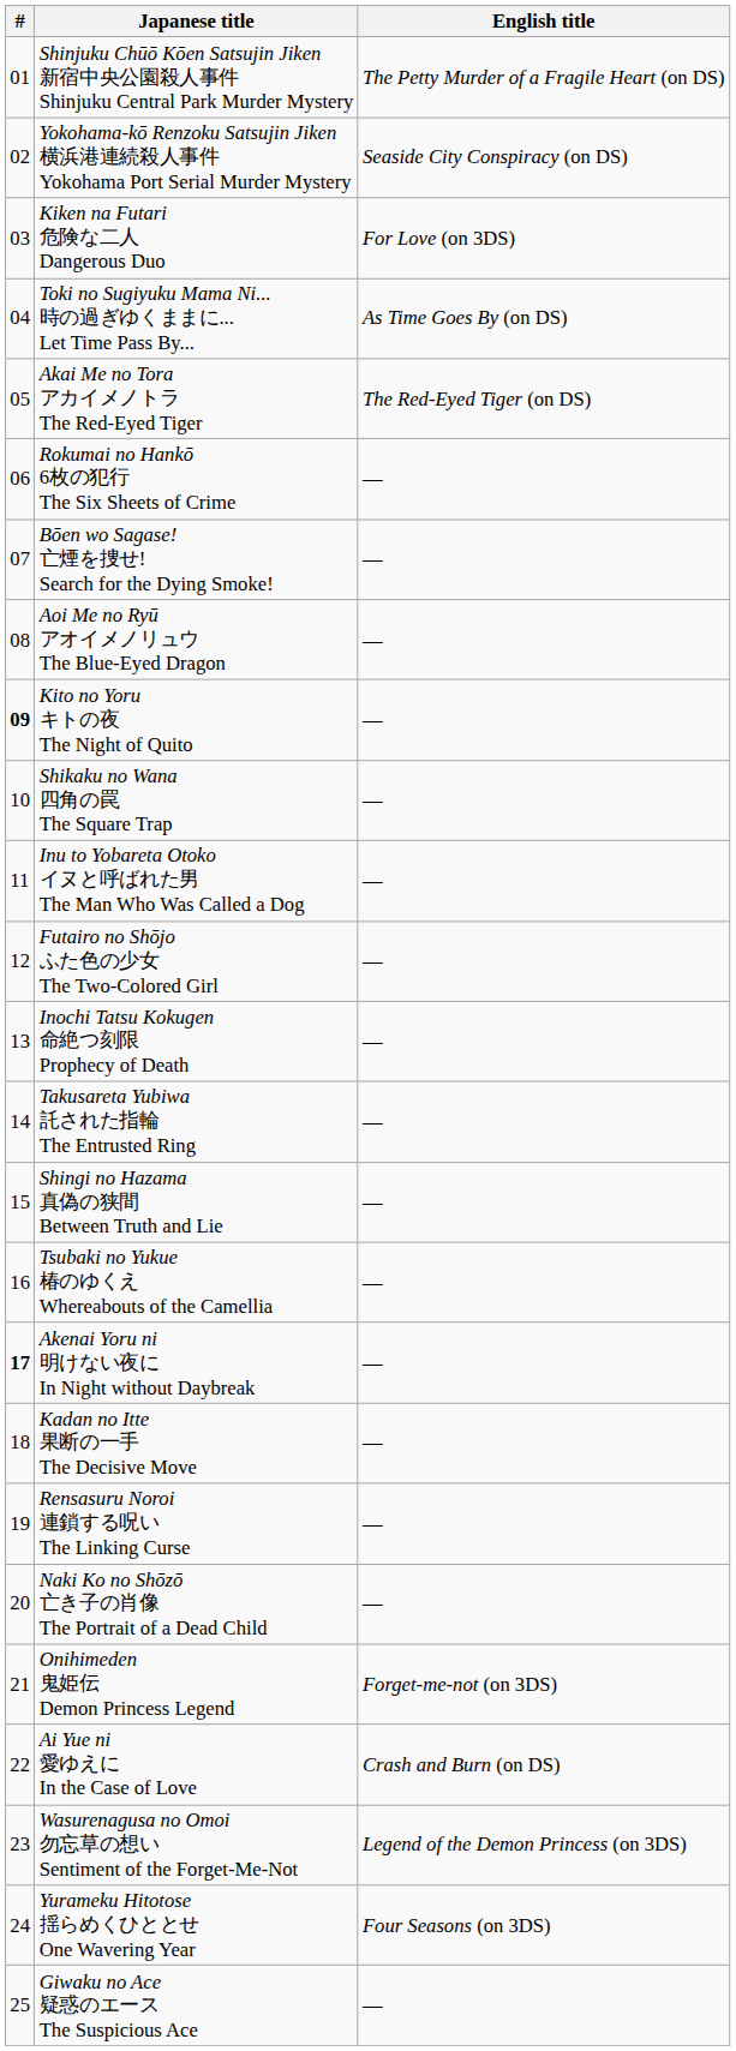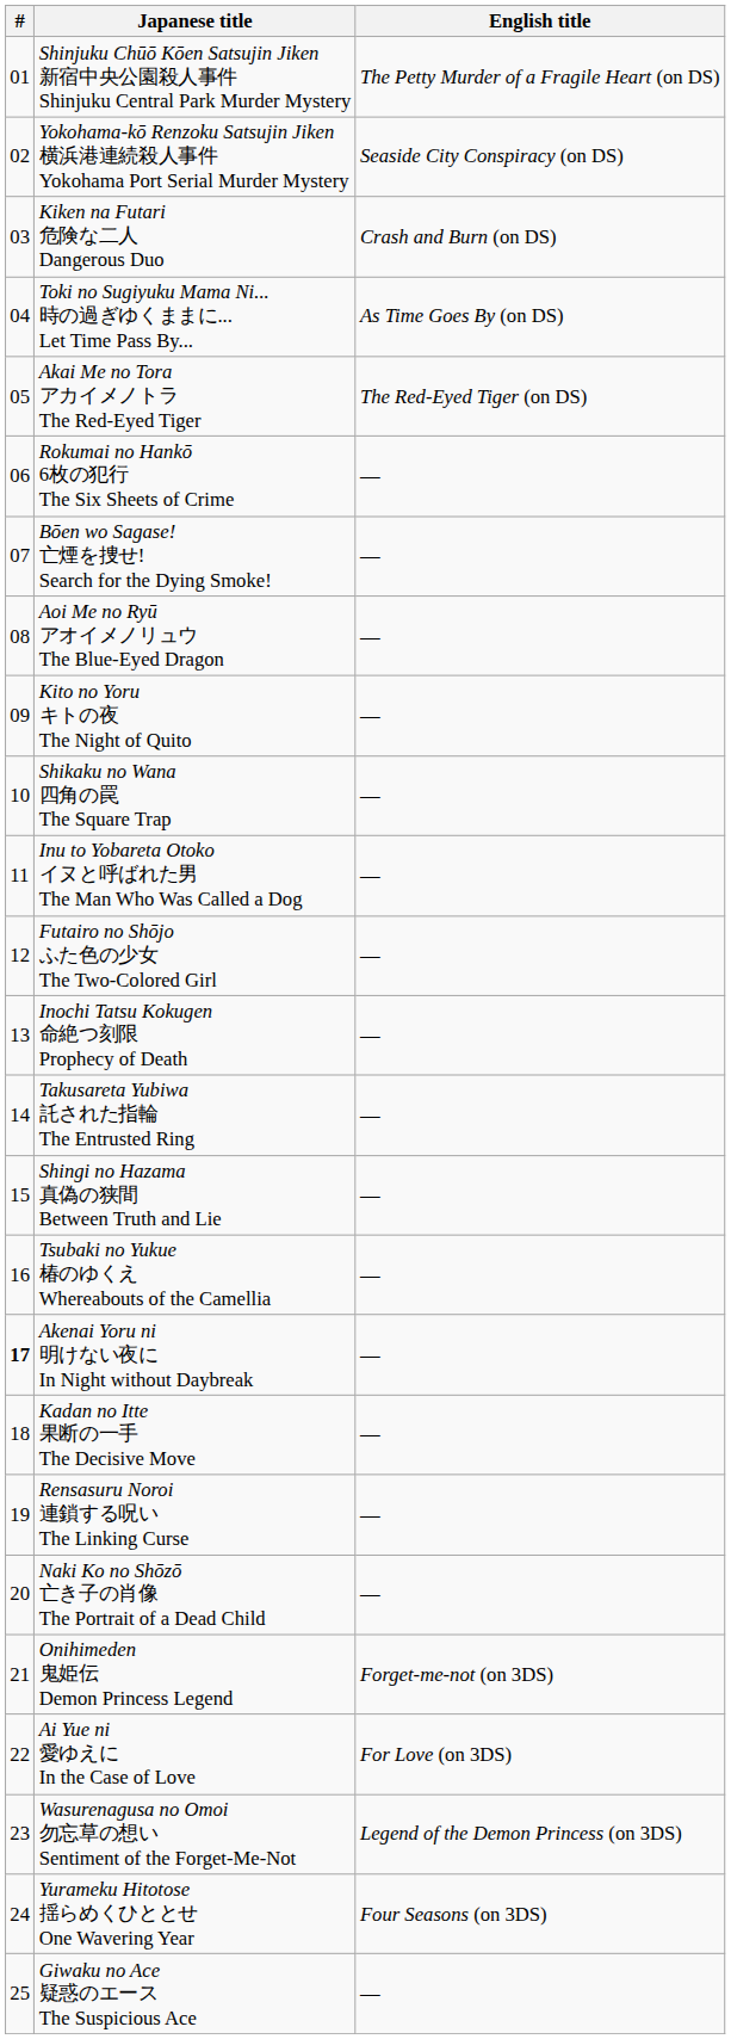 <table class=wikitable border="4">
 <tr align=center>
 <th>#</th>
 <th>Japanese title</th>
 <th>English title</th>
 </tr>
 <tr>
 <td>01</td>
 <td><em>Shinjuku Chūō Kōen Satsujin Jiken</em><br>新宿中央公園殺人事件<br>Shinjuku Central Park Murder Mystery</td>
 <td><em>The Petty Murder of a Fragile Heart</em> (on DS)</td>
 </tr>
 <tr>
 <td>02</td>
 <td><em>Yokohama-kō Renzoku Satsujin Jiken</em><br>横浜港連続殺人事件<br>Yokohama Port Serial Murder Mystery</td>
 <td><em>Seaside City Conspiracy</em> (on DS)</td>
 </tr>
 <tr>
 <td>03</td>
 <td><em>Kiken na Futari</em><br>危険な二人<br>Dangerous Duo</td>
-<td><em>For Love</em> (on 3DS)</td>
+<td><em>Crash and Burn</em> (on DS)</td>
 </tr>
 <tr>
 <td>04</td>
 <td><em>Toki no Sugiyuku Mama Ni...</em><br>時の過ぎゆくままに...<br>Let Time Pass By...</td>
 <td><em>As Time Goes By</em> (on DS)</td>
 </tr>
 <tr>
 <td>05</td>
 <td><em>Akai Me no Tora</em><br>アカイメノトラ<br>The Red-Eyed Tiger</td>
 <td><em>The Red-Eyed Tiger</em> (on DS)</td>
 </tr>
 <tr>
 <td>06</td>
 <td><em>Rokumai no Hankō</em><br>6枚の犯行<br>The Six Sheets of Crime</td>
 <td>—</td>
 </tr>
 <tr>
 <td>07</td>
 <td><em>Bōen wo Sagase!</em><br>亡煙を捜せ!<br>Search for the Dying Smoke!</td>
 <td>—</td>
 </tr>
 <tr>
 <td>08</td>
 <td><em>Aoi Me no Ryū</em><br>アオイメノリュウ<br>The Blue-Eyed Dragon</td>
 <td>—</td>
 </tr>
 <tr>
-<td><strong>09</strong></td>
+<td>09</td>
 <td><em>Kito no Yoru</em><br>キトの夜<br>The Night of Quito</td>
 <td>—</td>
 </tr>
 <tr>
 <td>10</td>
 <td><em>Shikaku no Wana</em><br>四角の罠<br>The Square Trap</td>
 <td>—</td>
 </tr>
 <tr>
 <td>11</td>
 <td><em>Inu to Yobareta Otoko</em><br>イヌと呼ばれた男<br>The Man Who Was Called a Dog</td>
 <td>—</td>
 </tr>
 <tr>
 <td>12</td>
 <td><em>Futairo no Shōjo</em><br>ふた色の少女<br>The Two-Colored Girl</td>
 <td>—</td>
 </tr>
 <tr>
 <td>13</td>
 <td><em>Inochi Tatsu Kokugen</em><br>命絶つ刻限<br>Prophecy of Death</td>
 <td>—</td>
 </tr>
 <tr>
 <td>14</td>
 <td><em>Takusareta Yubiwa</em><br>託された指輪<br>The Entrusted Ring</td>
 <td>—</td>
 </tr>
 <tr>
 <td>15</td>
 <td><em>Shingi no Hazama</em><br>真偽の狭間<br>Between Truth and Lie</td>
 <td>—</td>
 </tr>
 <tr>
 <td>16</td>
 <td><em>Tsubaki no Yukue</em><br>椿のゆくえ<br>Whereabouts of the Camellia</td>
 <td>—</td>
 </tr>
 <tr>
 <td><strong>17</strong></td>
 <td><em>Akenai Yoru ni</em><br>明けない夜に<br>In Night without Daybreak</td>
 <td>—</td>
 </tr>
 <tr>
 <td>18</td>
 <td><em>Kadan no Itte</em><br>果断の一手<br>The Decisive Move</td>
 <td>—</td>
 </tr>
 <tr>
 <td>19</td>
 <td><em>Rensasuru Noroi</em><br>連鎖する呪い<br>The Linking Curse</td>
 <td>—</td>
 </tr>
 <tr>
 <td>20</td>
 <td><em>Naki Ko no Shōzō</em><br>亡き子の肖像<br>The Portrait of a Dead Child</td>
 <td>—</td>
 </tr>
 <tr>
 <td>21</td>
 <td><em>Onihimeden</em><br>鬼姫伝<br>Demon Princess Legend</td>
 <td><em>Forget-me-not</em> (on 3DS)</td>
 </tr>
 <tr>
 <td>22</td>
 <td><em>Ai Yue ni</em><br>愛ゆえに<br>In the Case of Love</td>
-<td><em>Crash and Burn</em> (on DS)</td>
+<td><em>For Love</em> (on 3DS)</td>
 </tr>
 <tr>
 <td>23</td>
 <td><em>Wasurenagusa no Omoi</em><br>勿忘草の想い<br>Sentiment of the Forget-Me-Not</td>
 <td><em>Legend of the Demon Princess</em> (on 3DS)</td>
 </tr>
 <tr>
 <td>24</td>
 <td><em>Yurameku Hitotose</em><br>揺らめくひととせ<br>One Wavering Year</td>
 <td><em>Four Seasons</em> (on 3DS)</td>
 </tr>
 <tr>
 <td>25</td>
 <td><em>Giwaku no Ace</em><br>疑惑のエース<br>The Suspicious Ace</td>
 <td>—</td>
 </tr>
 <tr>
 </tr>
 </table>
